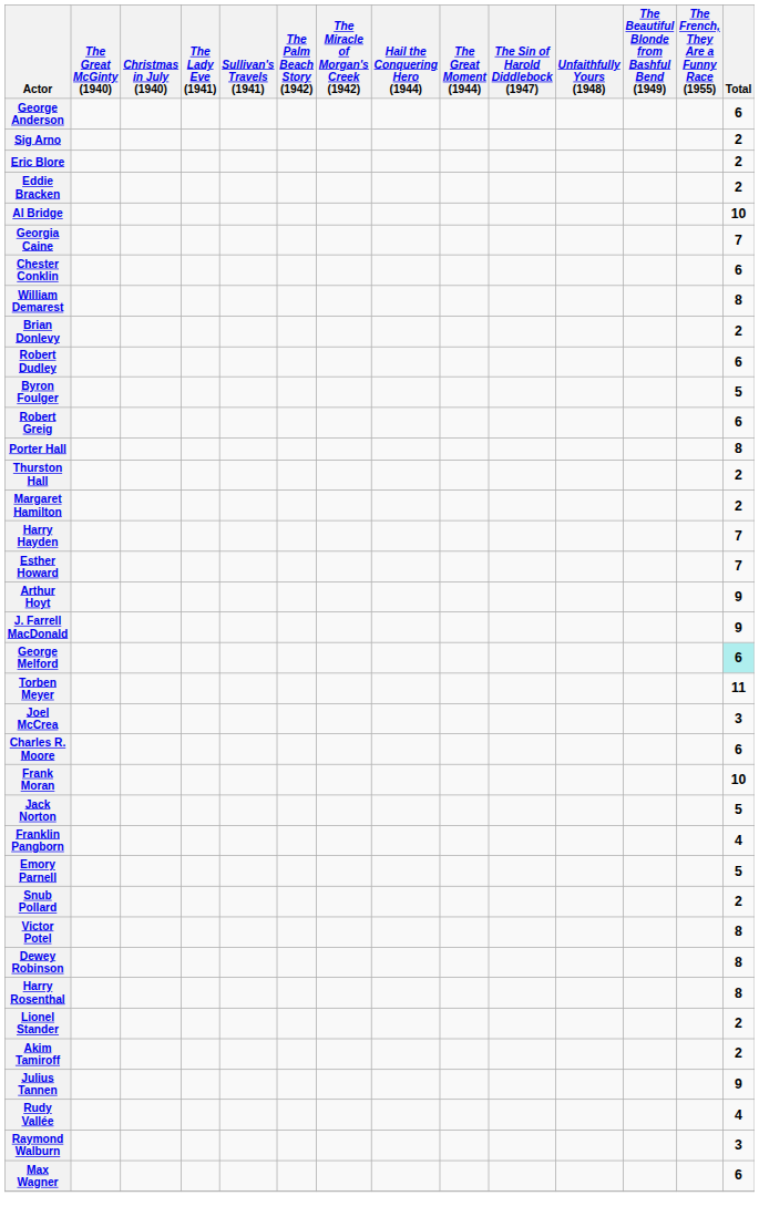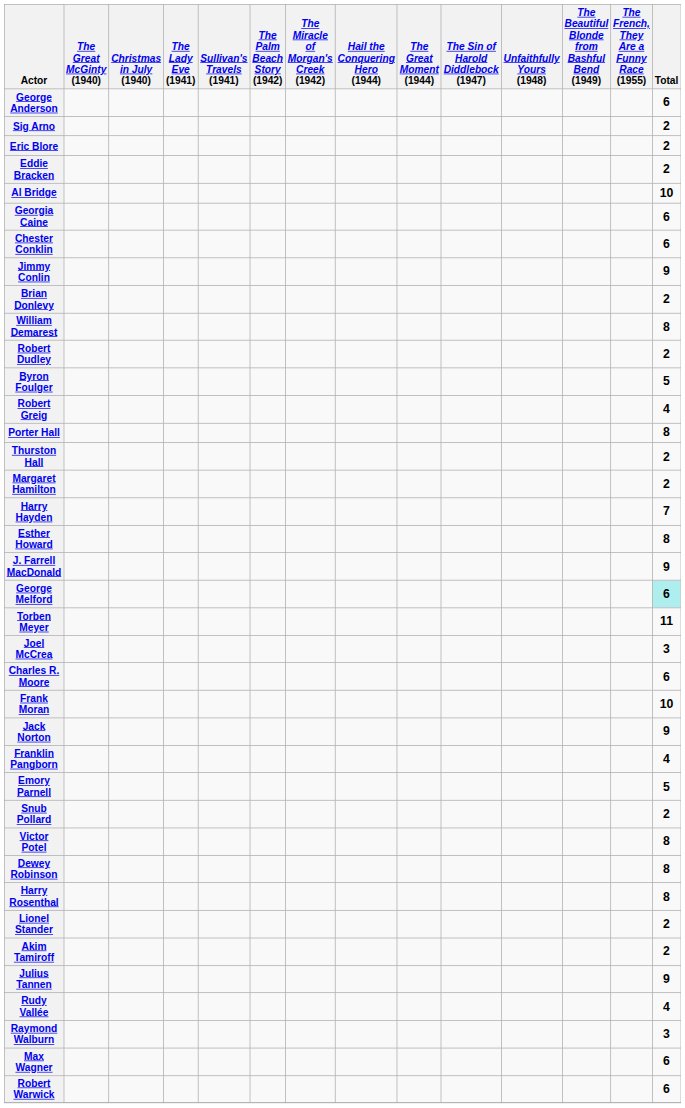 <table class="wikitable" style="text-align:center;font-size:90%;">
 <tr style="vertical-align:bottom;">
 <th>Actor</th>
 <th><em><a href='#'>The Great McGinty</a></em><br>(1940)</th>
 <th><em><a href='#'>Christmas in July</a></em><br>(1940)</th>
 <th><em><a href='#'>The Lady Eve</a></em><br>(1941)</th>
 <th><em><a href='#'>Sullivan's Travels</a></em><br>(1941)</th>
 <th><em><a href='#'>The Palm Beach Story</a></em><br>(1942)</th>
 <th><em><a href='#'>The Miracle of Morgan's Creek</a></em><br>(1942)</th>
 <th><em><a href='#'>Hail the Conquering Hero</a></em><br>(1944)</th>
 <th><em><a href='#'>The Great Moment</a></em><br>(1944)</th>
 <th><em><a href='#'>The Sin of Harold Diddlebock</a></em><br>(1947)</th>
 <th><em><a href='#'>Unfaithfully Yours</a></em><br>(1948)</th>
 <th><em><a href='#'>The Beautiful Blonde from Bashful Bend</a></em><br>(1949)</th>
 <th><em><a href='#'>The French, They Are a Funny Race</a></em><br>(1955)</th>
 <th>Total</th>
 </tr>
 <tr>
 <th><a href='#'>George Anderson</a></th>
 <td></td>
 <td></td>
 <td></td>
 <td></td>
 <td></td>
 <td></td>
 <td></td>
 <td></td>
 <td></td>
 <td></td>
 <td></td>
 <td></td>
 <td><big><strong>6</strong></big></td>
 </tr>
 <tr>
 <th><a href='#'>Sig Arno</a></th>
 <td></td>
 <td></td>
 <td></td>
 <td></td>
 <td></td>
 <td></td>
 <td></td>
 <td></td>
 <td></td>
 <td></td>
 <td></td>
 <td></td>
 <td><big><strong>2</strong></big></td>
 </tr>
 <tr>
 <th><a href='#'>Eric Blore</a></th>
 <td></td>
 <td></td>
 <td></td>
 <td></td>
 <td></td>
 <td></td>
 <td></td>
 <td></td>
 <td></td>
 <td></td>
 <td></td>
 <td></td>
 <td><big><strong>2</strong></big></td>
 </tr>
 <tr>
 <th><a href='#'>Eddie Bracken</a></th>
 <td></td>
 <td></td>
 <td></td>
 <td></td>
 <td></td>
 <td></td>
 <td></td>
 <td></td>
 <td></td>
 <td></td>
 <td></td>
 <td></td>
 <td><big><strong>2</strong></big></td>
 </tr>
 <tr>
 <th><a href='#'>Al Bridge</a></th>
 <td></td>
 <td></td>
 <td></td>
 <td></td>
 <td></td>
 <td></td>
 <td></td>
 <td></td>
 <td></td>
 <td></td>
 <td></td>
 <td></td>
 <td><big><strong>10</strong></big></td>
 </tr>
 <tr>
 <th><a href='#'>Georgia Caine</a></th>
 <td></td>
 <td></td>
 <td></td>
 <td></td>
 <td></td>
 <td></td>
 <td></td>
 <td></td>
 <td></td>
 <td></td>
 <td></td>
 <td></td>
-<td><big><strong>7</strong></big></td>
+<td><big><strong>6</strong></big></td>
 </tr>
 <tr>
 <th><a href='#'>Chester Conklin</a></th>
 <td></td>
 <td></td>
 <td></td>
 <td></td>
 <td></td>
 <td></td>
 <td></td>
 <td></td>
 <td></td>
 <td></td>
 <td></td>
 <td></td>
 <td><big><strong>6</strong></big></td>
 </tr>
 <tr>
-<th><a href='#'>William Demarest</a></th>
+<th><a href='#'>Jimmy Conlin</a></th>
 <td></td>
 <td></td>
 <td></td>
 <td></td>
 <td></td>
 <td></td>
 <td></td>
 <td></td>
 <td></td>
 <td></td>
 <td></td>
 <td></td>
-<td><big><strong>8</strong></big></td>
+<td><big><strong>9</strong></big></td>
 </tr>
 <tr>
 <th><a href='#'>Brian Donlevy</a></th>
 <td></td>
 <td></td>
 <td></td>
 <td></td>
 <td></td>
 <td></td>
 <td></td>
 <td></td>
 <td></td>
 <td></td>
 <td></td>
 <td></td>
 <td><big><strong>2</strong></big></td>
 </tr>
 <tr>
+<th><a href='#'>William Demarest</a></th>
+<td></td>
+<td></td>
+<td></td>
+<td></td>
+<td></td>
+<td></td>
+<td></td>
+<td></td>
+<td></td>
+<td></td>
+<td></td>
+<td></td>
+<td><big><strong>8</strong></big></td>
+</tr>
+<tr>
 <th><a href='#'>Robert Dudley</a></th>
 <td></td>
 <td></td>
 <td></td>
 <td></td>
 <td></td>
 <td></td>
 <td></td>
 <td></td>
 <td></td>
 <td></td>
 <td></td>
 <td></td>
-<td><big><strong>6</strong></big></td>
+<td><big><strong>2</strong></big></td>
 </tr>
 <tr>
 <th><a href='#'>Byron Foulger</a></th>
 <td></td>
 <td></td>
 <td></td>
 <td></td>
 <td></td>
 <td></td>
 <td></td>
 <td></td>
 <td></td>
 <td></td>
 <td></td>
 <td></td>
 <td><big><strong>5</strong></big></td>
 </tr>
 <tr>
 <th><a href='#'>Robert Greig</a></th>
 <td></td>
 <td></td>
 <td></td>
 <td></td>
 <td></td>
 <td></td>
 <td></td>
 <td></td>
 <td></td>
 <td></td>
 <td></td>
 <td></td>
-<td><big><strong>6</strong></big></td>
+<td><big><strong>4</strong></big></td>
 </tr>
 <tr>
 <th><a href='#'>Porter Hall</a></th>
 <td></td>
 <td></td>
 <td></td>
 <td></td>
 <td></td>
 <td></td>
 <td></td>
 <td></td>
 <td></td>
 <td></td>
 <td></td>
 <td></td>
 <td><big><strong>8</strong></big></td>
 </tr>
 <tr>
 <th><a href='#'>Thurston Hall</a></th>
 <td></td>
 <td></td>
 <td></td>
 <td></td>
 <td></td>
 <td></td>
 <td></td>
 <td></td>
 <td></td>
 <td></td>
 <td></td>
 <td></td>
 <td><big><strong>2</strong></big></td>
 </tr>
 <tr>
 <th><a href='#'>Margaret Hamilton</a></th>
 <td></td>
 <td></td>
 <td></td>
 <td></td>
 <td></td>
 <td></td>
 <td></td>
 <td></td>
 <td></td>
 <td></td>
 <td></td>
 <td></td>
 <td><big><strong>2</strong></big></td>
 </tr>
 <tr>
 <th><a href='#'>Harry Hayden</a></th>
 <td></td>
 <td></td>
 <td></td>
 <td></td>
 <td></td>
 <td></td>
 <td></td>
 <td></td>
 <td></td>
 <td></td>
 <td></td>
 <td></td>
 <td><big><strong>7</strong></big></td>
 </tr>
 <tr>
 <th><a href='#'>Esther Howard</a></th>
 <td></td>
 <td></td>
 <td></td>
 <td></td>
 <td></td>
 <td></td>
 <td></td>
 <td></td>
 <td></td>
 <td></td>
 <td></td>
 <td></td>
-<td><big><strong>7</strong></big></td>
-</tr>
-<tr>
-<th><a href='#'>Arthur Hoyt</a></th>
-<td></td>
-<td></td>
-<td></td>
-<td></td>
-<td></td>
-<td></td>
-<td></td>
-<td></td>
-<td></td>
-<td></td>
-<td></td>
-<td></td>
-<td><big><strong>9</strong></big></td>
+<td><big><strong>8</strong></big></td>
 </tr>
 <tr>
 <th><a href='#'>J. Farrell MacDonald</a></th>
 <td></td>
 <td></td>
 <td></td>
 <td></td>
 <td></td>
 <td></td>
 <td></td>
 <td></td>
 <td></td>
 <td></td>
 <td></td>
 <td></td>
 <td><big><strong>9</strong></big></td>
 </tr>
 <tr>
 <th><a href='#'>George Melford</a></th>
 <td></td>
 <td></td>
 <td></td>
 <td></td>
 <td></td>
 <td></td>
 <td></td>
 <td></td>
 <td></td>
 <td></td>
 <td></td>
 <td></td>
 <td style="background: paleturquoise;"><big><strong>6</strong></big></td>
 </tr>
 <tr>
 <th><a href='#'>Torben Meyer</a></th>
 <td></td>
 <td></td>
 <td></td>
 <td></td>
 <td></td>
 <td></td>
 <td></td>
 <td></td>
 <td></td>
 <td></td>
 <td></td>
 <td></td>
 <td><big><strong>11</strong></big></td>
 </tr>
 <tr>
 <th><a href='#'>Joel McCrea</a></th>
 <td></td>
 <td></td>
 <td></td>
 <td></td>
 <td></td>
 <td></td>
 <td></td>
 <td></td>
 <td></td>
 <td></td>
 <td></td>
 <td></td>
 <td><big><strong>3</strong></big></td>
 </tr>
 <tr>
 <th><a href='#'>Charles R. Moore</a></th>
 <td></td>
 <td></td>
 <td></td>
 <td></td>
 <td></td>
 <td></td>
 <td></td>
 <td></td>
 <td></td>
 <td></td>
 <td></td>
 <td></td>
 <td><big><strong>6</strong></big></td>
 </tr>
 <tr>
 <th><a href='#'>Frank Moran</a></th>
 <td></td>
 <td></td>
 <td></td>
 <td></td>
 <td></td>
 <td></td>
 <td></td>
 <td></td>
 <td></td>
 <td></td>
 <td></td>
 <td></td>
 <td><big><strong>10</strong></big></td>
 </tr>
 <tr>
 <th><a href='#'>Jack Norton</a></th>
 <td></td>
 <td></td>
 <td></td>
 <td></td>
 <td></td>
 <td></td>
 <td></td>
 <td></td>
 <td></td>
 <td></td>
 <td></td>
 <td></td>
-<td><big><strong>5</strong></big></td>
+<td><big><strong>9</strong></big></td>
 </tr>
 <tr>
 <th><a href='#'>Franklin Pangborn</a></th>
 <td></td>
 <td></td>
 <td></td>
 <td></td>
 <td></td>
 <td></td>
 <td></td>
 <td></td>
 <td></td>
 <td></td>
 <td></td>
 <td></td>
 <td><big><strong>4</strong></big></td>
 </tr>
 <tr>
 <th><a href='#'>Emory Parnell</a></th>
 <td></td>
 <td></td>
 <td></td>
 <td></td>
 <td></td>
 <td></td>
 <td></td>
 <td></td>
 <td></td>
 <td></td>
 <td></td>
 <td></td>
 <td><big><strong>5</strong></big></td>
 </tr>
 <tr>
 <th><a href='#'>Snub Pollard</a></th>
 <td></td>
 <td></td>
 <td></td>
 <td></td>
 <td></td>
 <td></td>
 <td></td>
 <td></td>
 <td></td>
 <td></td>
 <td></td>
 <td></td>
 <td><big><strong>2</strong></big></td>
 </tr>
 <tr>
 <th><a href='#'>Victor Potel</a></th>
 <td></td>
 <td></td>
 <td></td>
 <td></td>
 <td></td>
 <td></td>
 <td></td>
 <td></td>
 <td></td>
 <td></td>
 <td></td>
 <td></td>
 <td><big><strong>8</strong></big></td>
 </tr>
 <tr>
 <th><a href='#'>Dewey Robinson</a></th>
 <td></td>
 <td></td>
 <td></td>
 <td></td>
 <td></td>
 <td></td>
 <td></td>
 <td></td>
 <td></td>
 <td></td>
 <td></td>
 <td></td>
 <td><big><strong>8</strong></big></td>
 </tr>
 <tr>
 <th><a href='#'>Harry Rosenthal</a></th>
 <td></td>
 <td></td>
 <td></td>
 <td></td>
 <td></td>
 <td></td>
 <td></td>
 <td></td>
 <td></td>
 <td></td>
 <td></td>
 <td></td>
 <td><big><strong>8</strong></big></td>
 </tr>
 <tr>
 <th><a href='#'>Lionel Stander</a></th>
 <td></td>
 <td></td>
 <td></td>
 <td></td>
 <td></td>
 <td></td>
 <td></td>
 <td></td>
 <td></td>
 <td></td>
 <td></td>
 <td></td>
 <td><big><strong>2</strong></big></td>
 </tr>
 <tr>
 <th><a href='#'>Akim Tamiroff</a></th>
 <td></td>
 <td></td>
 <td></td>
 <td></td>
 <td></td>
 <td></td>
 <td></td>
 <td></td>
 <td></td>
 <td></td>
 <td></td>
 <td></td>
 <td><big><strong>2</strong></big></td>
 </tr>
 <tr>
 <th><a href='#'>Julius Tannen</a></th>
 <td></td>
 <td></td>
 <td></td>
 <td></td>
 <td></td>
 <td></td>
 <td></td>
 <td></td>
 <td></td>
 <td></td>
 <td></td>
 <td></td>
 <td><big><strong>9</strong></big></td>
 </tr>
 <tr>
 <th><a href='#'>Rudy Vallée</a></th>
 <td></td>
 <td></td>
 <td></td>
 <td></td>
 <td></td>
 <td></td>
 <td></td>
 <td></td>
 <td></td>
 <td></td>
 <td></td>
 <td></td>
 <td><big><strong>4</strong></big></td>
 </tr>
 <tr>
 <th><a href='#'>Raymond Walburn</a></th>
 <td></td>
 <td></td>
 <td></td>
 <td></td>
 <td></td>
 <td></td>
 <td></td>
 <td></td>
 <td></td>
 <td></td>
 <td></td>
 <td></td>
 <td><big><strong>3</strong></big></td>
 </tr>
 <tr>
 <th><a href='#'>Max Wagner</a></th>
 <td></td>
 <td></td>
 <td></td>
 <td></td>
 <td></td>
 <td></td>
 <td></td>
 <td></td>
 <td></td>
 <td></td>
 <td></td>
 <td></td>
 <td><big><strong>6</strong></big></td>
 </tr>
 <tr>
+<th><a href='#'>Robert Warwick</a></th>
+<td></td>
+<td></td>
+<td></td>
+<td></td>
+<td></td>
+<td></td>
+<td></td>
+<td></td>
+<td></td>
+<td></td>
+<td></td>
+<td></td>
+<td><big><strong>6</strong></big></td>
+</tr>
+<tr>
 </tr>
 </table>
